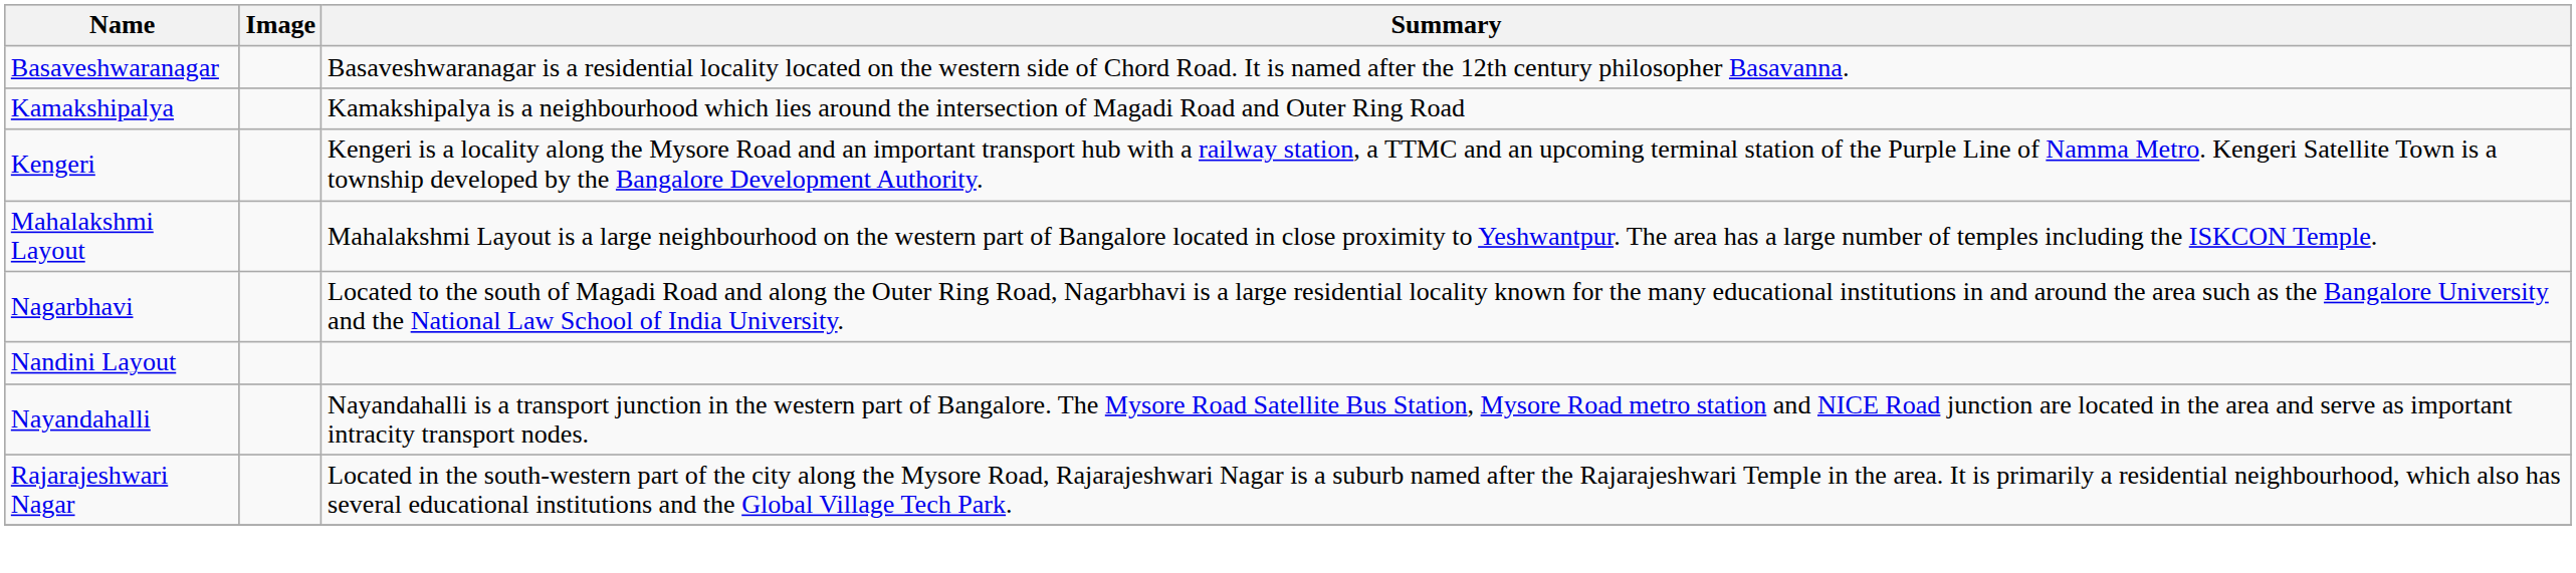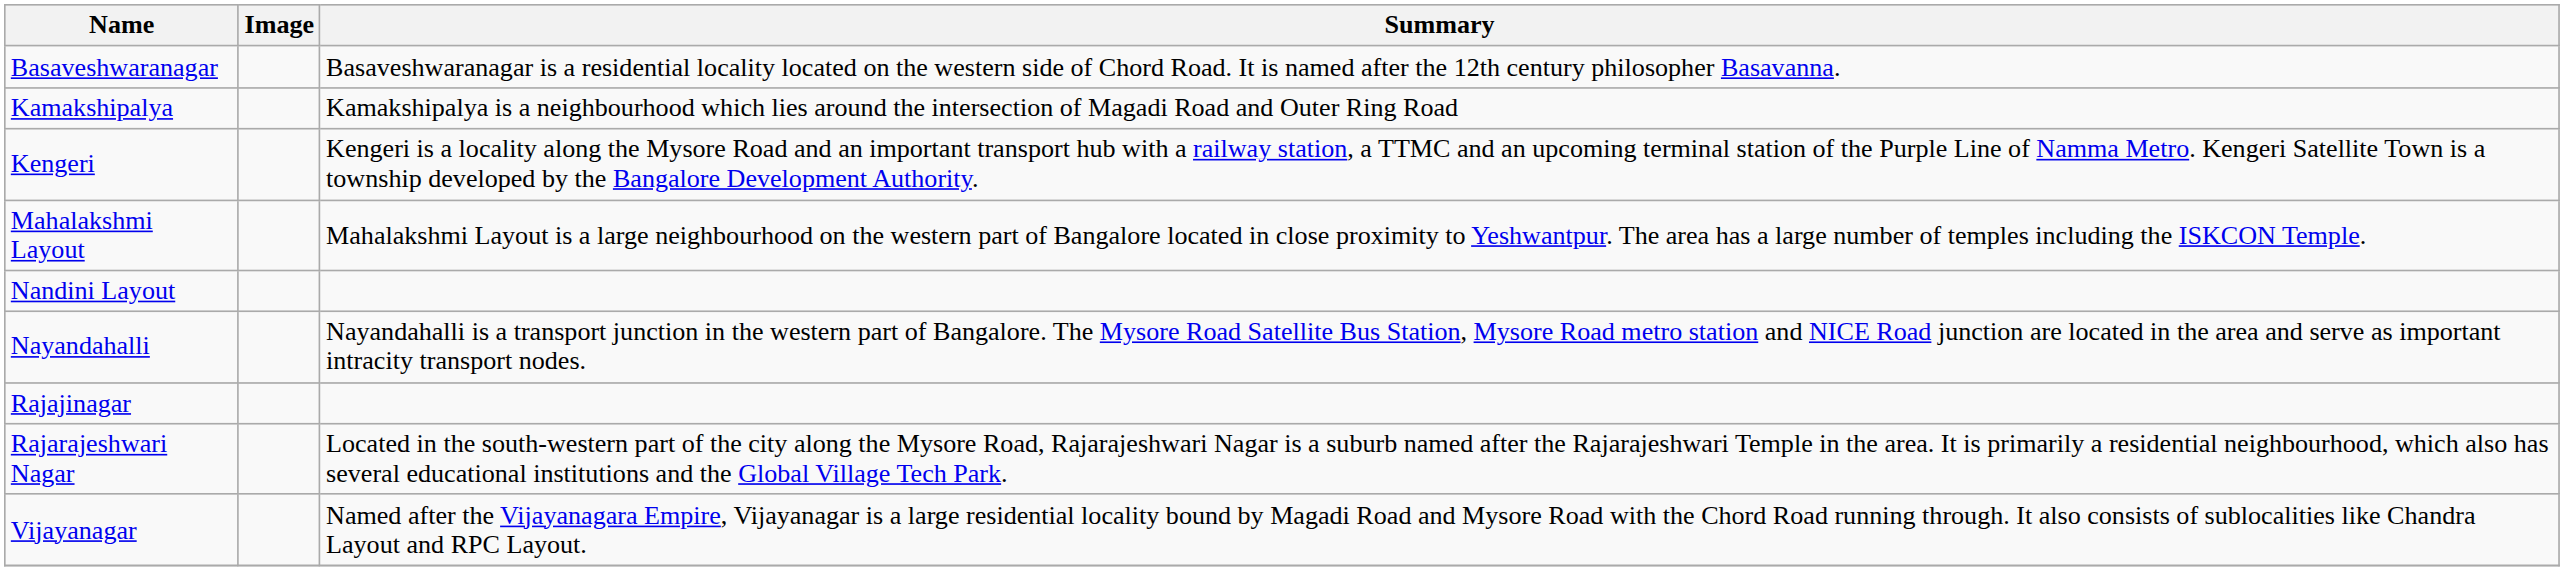 <table class="wikitable sortable">
 <tr>
 <th style="background:light gray; color:black">Name</th>
 <th class="unsortable" style="background:light gray; color:black">Image</th>
 <th class="unsortable" style="background:light gray; color:black">Summary</th>
 </tr>
 <tr>
 <td><a href='#'>Basaveshwaranagar</a></td>
 <td></td>
 <td>Basaveshwaranagar is a residential locality located on the western side of Chord Road. It is named after the 12th century philosopher <a href='#'>Basavanna</a>.</td>
 </tr>
 <tr>
 <td><a href='#'>Kamakshipalya</a></td>
 <td></td>
 <td>Kamakshipalya is a neighbourhood which lies around the intersection of Magadi Road and Outer Ring Road</td>
 </tr>
 <tr>
 <td><a href='#'>Kengeri</a></td>
 <td></td>
 <td>Kengeri is a locality along the Mysore Road and an important transport hub with a <a href='#'>railway station</a>, a TTMC and an upcoming terminal station of the Purple Line of <a href='#'>Namma Metro</a>. Kengeri Satellite Town is a township developed by the <a href='#'>Bangalore Development Authority</a>.</td>
 </tr>
 <tr>
 <td><a href='#'>Mahalakshmi Layout</a></td>
 <td></td>
 <td>Mahalakshmi Layout is a large neighbourhood on the western part of Bangalore located in close proximity to <a href='#'>Yeshwantpur</a>. The area has a large number of temples including the <a href='#'>ISKCON Temple</a>.</td>
 </tr>
 <tr>
-<td><a href='#'>Nagarbhavi</a></td>
-<td></td>
-<td>Located to the south of Magadi Road and along the Outer Ring Road, Nagarbhavi is a large residential locality known for the many educational institutions in and around the area such as the <a href='#'>Bangalore University</a> and the <a href='#'>National Law School of India University</a>.</td>
-</tr>
-<tr>
 <td><a href='#'>Nandini Layout</a></td>
 <td></td>
 <td></td>
 </tr>
 <tr>
 <td><a href='#'>Nayandahalli</a></td>
 <td></td>
 <td>Nayandahalli is a transport junction in the western part of Bangalore. The <a href='#'>Mysore Road Satellite Bus Station</a>, <a href='#'>Mysore Road metro station</a> and <a href='#'>NICE Road</a> junction are located in the area and serve as important intracity transport nodes.</td>
 </tr>
 <tr>
+<td><a href='#'>Rajajinagar</a></td>
+<td></td>
+<td></td>
+</tr>
+<tr>
 <td><a href='#'>Rajarajeshwari Nagar</a></td>
 <td></td>
 <td>Located in the south-western part of the city along the Mysore Road, Rajarajeshwari Nagar is a suburb named after the Rajarajeshwari Temple in the area. It is primarily a residential neighbourhood, which also has several educational institutions and the <a href='#'>Global Village Tech Park</a>.</td>
 </tr>
 <tr>
+<td><a href='#'>Vijayanagar</a></td>
+<td></td>
+<td>Named after the <a href='#'>Vijayanagara Empire</a>, Vijayanagar is a large residential locality bound by Magadi Road and Mysore Road with the Chord Road running through. It also consists of sublocalities like Chandra Layout and RPC Layout.</td>
+</tr>
+<tr>
 </tr>
 </table>
